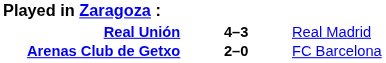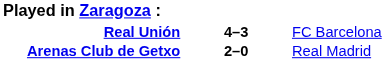 <table width=100% cellspacing=1>
 <tr>
 <th width=20%></th>
 <th width=12%></th>
 <th width=20%></th>
 <th></th>
 </tr>
 <tr>
 <td><strong>Played in <a href='#'>Zaragoza</a> :</strong></td>
 </tr>
 <tr style=font-size:90%>
 <td align=right><strong><a href='#'>Real Unión</a></strong></td>
 <td align=center><strong>4–3</strong></td>
-<td align=left><a href='#'>Real Madrid</a></td>
+<td align=left><a href='#'>FC Barcelona</a></td>
 </tr>
 <tr style=font-size:90%>
 <td align=right><strong><a href='#'>Arenas Club de Getxo</a></strong></td>
 <td align=center><strong>2–0</strong></td>
-<td align=left><a href='#'>FC Barcelona</a></td>
+<td align=left><a href='#'>Real Madrid</a></td>
 </tr>
 </table>
